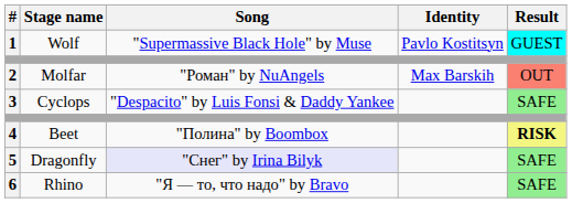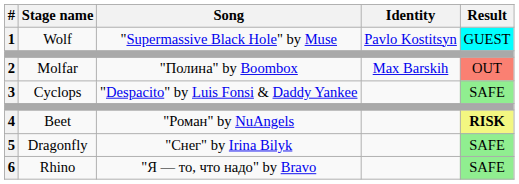 <table class="wikitable plainrowheaders" style="text-align: center">
 <tr>
 <th>#</th>
 <th>Stage name</th>
 <th>Song</th>
 <th>Identity</th>
 <th>Result</th>
 </tr>
 <tr>
 <th>1</th>
 <td>Wolf</td>
 <td>"<a href='#'>Supermassive Black Hole</a>" by <a href='#'>Muse</a></td>
 <td><a href='#'>Pavlo Kostitsyn</a></td>
 <td bgcolor=#00ffff>GUEST</td>
 </tr>
 <tr>
 <td colspan="5" style="background:darkgray"></td>
 </tr>
 <tr>
 <th>2</th>
 <td>Molfar</td>
-<td>"Роман" by <a href='#'>NuAngels</a></td>
+<td>"Полина" by <a href='#'>Boombox</a></td>
 <td><a href='#'>Max Barskih</a></td>
 <td bgcolor=salmon>OUT</td>
 </tr>
 <tr>
 <th>3</th>
 <td>Cyclops</td>
 <td>"<a href='#'>Despacito</a>" by <a href='#'>Luis Fonsi</a> & <a href='#'>Daddy Yankee</a></td>
 <td></td>
 <td bgcolor=lightgreen>SAFE</td>
 </tr>
 <tr>
 <td colspan="5" style="background:darkgray"></td>
 </tr>
 <tr>
 <th>4</th>
 <td>Beet</td>
-<td>"Полина" by <a href='#'>Boombox</a></td>
+<td>"Роман" by <a href='#'>NuAngels</a></td>
 <td></td>
 <td bgcolor="#F3F781"><strong>RISK</strong></td>
 </tr>
 <tr>
 <th>5</th>
 <td>Dragonfly</td>
-<td style="background: lavender;">"Снег" by <a href='#'>Irina Bilyk</a></td>
+<td>"Снег" by <a href='#'>Irina Bilyk</a></td>
 <td></td>
 <td bgcolor=lightgreen>SAFE</td>
 </tr>
 <tr>
 <th>6</th>
 <td>Rhino</td>
 <td>"Я ― то, что надо" by <a href='#'>Bravo</a></td>
 <td></td>
 <td bgcolor=lightgreen>SAFE</td>
 </tr>
 </table>
